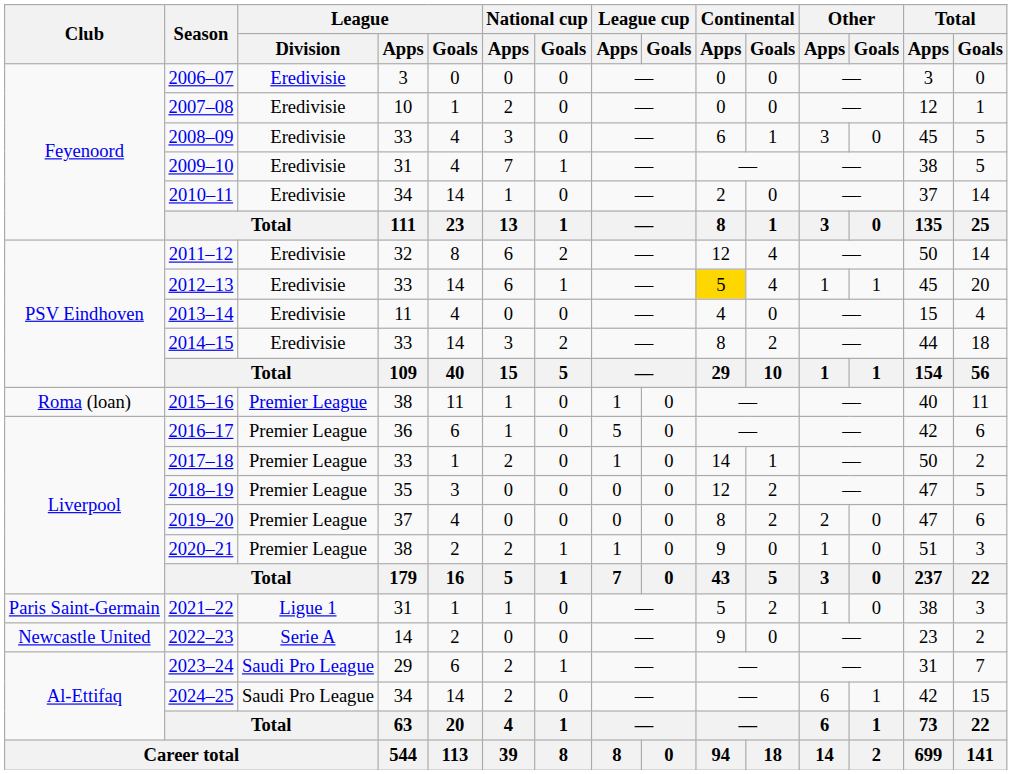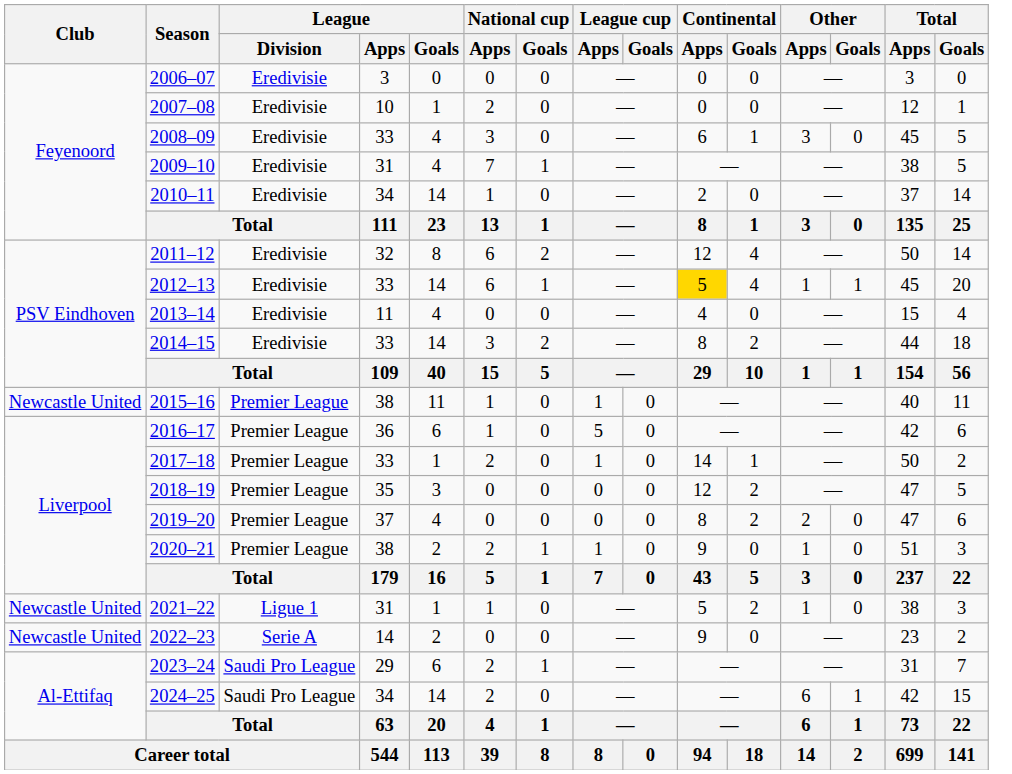 <table class="wikitable" style="text-align: center;">
 <tr>
 <th rowspan=2>Club</th>
 <th rowspan=2>Season</th>
 <th colspan=3>League</th>
 <th colspan=2>National cup</th>
 <th colspan=2>League cup</th>
 <th colspan=2>Continental</th>
 <th colspan=2>Other</th>
 <th colspan=2>Total</th>
 </tr>
 <tr>
 <th>Division</th>
 <th>Apps</th>
 <th>Goals</th>
 <th>Apps</th>
 <th>Goals</th>
 <th>Apps</th>
 <th>Goals</th>
 <th>Apps</th>
 <th>Goals</th>
 <th>Apps</th>
 <th>Goals</th>
 <th>Apps</th>
 <th>Goals</th>
 </tr>
 <tr>
 <td rowspan=6><a href='#'>Feyenoord</a></td>
 <td><a href='#'>2006–07</a></td>
 <td><a href='#'>Eredivisie</a></td>
 <td>3</td>
 <td>0</td>
 <td>0</td>
 <td>0</td>
 <td colspan=2>—</td>
 <td>0</td>
 <td>0</td>
 <td colspan=2>—</td>
 <td>3</td>
 <td>0</td>
 </tr>
 <tr>
 <td><a href='#'>2007–08</a></td>
 <td>Eredivisie</td>
 <td>10</td>
 <td>1</td>
 <td>2</td>
 <td>0</td>
 <td colspan=2>—</td>
 <td>0</td>
 <td>0</td>
 <td colspan=2>—</td>
 <td>12</td>
 <td>1</td>
 </tr>
 <tr>
 <td><a href='#'>2008–09</a></td>
 <td>Eredivisie</td>
 <td>33</td>
 <td>4</td>
 <td>3</td>
 <td>0</td>
 <td colspan=2>—</td>
 <td>6</td>
 <td>1</td>
 <td>3</td>
 <td>0</td>
 <td>45</td>
 <td>5</td>
 </tr>
 <tr>
 <td><a href='#'>2009–10</a></td>
 <td>Eredivisie</td>
 <td>31</td>
 <td>4</td>
 <td>7</td>
 <td>1</td>
 <td colspan=2>—</td>
 <td colspan=2>—</td>
 <td colspan=2>—</td>
 <td>38</td>
 <td>5</td>
 </tr>
 <tr>
 <td><a href='#'>2010–11</a></td>
 <td>Eredivisie</td>
 <td>34</td>
 <td>14</td>
 <td>1</td>
 <td>0</td>
 <td colspan=2>—</td>
 <td>2</td>
 <td>0</td>
 <td colspan=2>—</td>
 <td>37</td>
 <td>14</td>
 </tr>
 <tr>
 <th colspan=2>Total</th>
 <th>111</th>
 <th>23</th>
 <th>13</th>
 <th>1</th>
 <th colspan=2>—</th>
 <th>8</th>
 <th>1</th>
 <th>3</th>
 <th>0</th>
 <th>135</th>
 <th>25</th>
 </tr>
 <tr>
 <td rowspan=5><a href='#'>PSV Eindhoven</a></td>
 <td><a href='#'>2011–12</a></td>
 <td>Eredivisie</td>
 <td>32</td>
 <td>8</td>
 <td>6</td>
 <td>2</td>
 <td colspan=2>—</td>
 <td>12</td>
 <td>4</td>
 <td colspan=2>—</td>
 <td>50</td>
 <td>14</td>
 </tr>
 <tr>
 <td><a href='#'>2012–13</a></td>
 <td>Eredivisie</td>
 <td>33</td>
 <td>14</td>
 <td>6</td>
 <td>1</td>
 <td colspan=2>—</td>
 <td style="background: gold;">5</td>
 <td>4</td>
 <td>1</td>
 <td>1</td>
 <td>45</td>
 <td>20</td>
 </tr>
 <tr>
 <td><a href='#'>2013–14</a></td>
 <td>Eredivisie</td>
 <td>11</td>
 <td>4</td>
 <td>0</td>
 <td>0</td>
 <td colspan=2>—</td>
 <td>4</td>
 <td>0</td>
 <td colspan=2>—</td>
 <td>15</td>
 <td>4</td>
 </tr>
 <tr>
 <td><a href='#'>2014–15</a></td>
 <td>Eredivisie</td>
 <td>33</td>
 <td>14</td>
 <td>3</td>
 <td>2</td>
 <td colspan=2>—</td>
 <td>8</td>
 <td>2</td>
 <td colspan=2>—</td>
 <td>44</td>
 <td>18</td>
 </tr>
 <tr>
 <th colspan=2>Total</th>
 <th>109</th>
 <th>40</th>
 <th>15</th>
 <th>5</th>
 <th colspan=2>—</th>
 <th>29</th>
 <th>10</th>
 <th>1</th>
 <th>1</th>
 <th>154</th>
 <th>56</th>
 </tr>
 <tr>
-<td><a href='#'>Roma</a> (loan)</td>
+<td><a href='#'>Newcastle United</a></td>
 <td><a href='#'>2015–16</a></td>
 <td><a href='#'>Premier League</a></td>
 <td>38</td>
 <td>11</td>
 <td>1</td>
 <td>0</td>
 <td>1</td>
 <td>0</td>
 <td colspan=2>—</td>
 <td colspan=2>—</td>
 <td>40</td>
 <td>11</td>
 </tr>
 <tr>
 <td rowspan=6><a href='#'>Liverpool</a></td>
 <td><a href='#'>2016–17</a></td>
 <td>Premier League</td>
 <td>36</td>
 <td>6</td>
 <td>1</td>
 <td>0</td>
 <td>5</td>
 <td>0</td>
 <td colspan=2>—</td>
 <td colspan=2>—</td>
 <td>42</td>
 <td>6</td>
 </tr>
 <tr>
 <td><a href='#'>2017–18</a></td>
 <td>Premier League</td>
 <td>33</td>
 <td>1</td>
 <td>2</td>
 <td>0</td>
 <td>1</td>
 <td>0</td>
 <td>14</td>
 <td>1</td>
 <td colspan=2>—</td>
 <td>50</td>
 <td>2</td>
 </tr>
 <tr>
 <td><a href='#'>2018–19</a></td>
 <td>Premier League</td>
 <td>35</td>
 <td>3</td>
 <td>0</td>
 <td>0</td>
 <td>0</td>
 <td>0</td>
 <td>12</td>
 <td>2</td>
 <td colspan=2>—</td>
 <td>47</td>
 <td>5</td>
 </tr>
 <tr>
 <td><a href='#'>2019–20</a></td>
 <td>Premier League</td>
 <td>37</td>
 <td>4</td>
 <td>0</td>
 <td>0</td>
 <td>0</td>
 <td>0</td>
 <td>8</td>
 <td>2</td>
 <td>2</td>
 <td>0</td>
 <td>47</td>
 <td>6</td>
 </tr>
 <tr>
 <td><a href='#'>2020–21</a></td>
 <td>Premier League</td>
 <td>38</td>
 <td>2</td>
 <td>2</td>
 <td>1</td>
 <td>1</td>
 <td>0</td>
 <td>9</td>
 <td>0</td>
 <td>1</td>
 <td>0</td>
 <td>51</td>
 <td>3</td>
 </tr>
 <tr>
 <th colspan=2>Total</th>
 <th>179</th>
 <th>16</th>
 <th>5</th>
 <th>1</th>
 <th>7</th>
 <th>0</th>
 <th>43</th>
 <th>5</th>
 <th>3</th>
 <th>0</th>
 <th>237</th>
 <th>22</th>
 </tr>
 <tr>
-<td><a href='#'>Paris Saint-Germain</a></td>
+<td><a href='#'>Newcastle United</a></td>
 <td><a href='#'>2021–22</a></td>
 <td><a href='#'>Ligue 1</a></td>
 <td>31</td>
 <td>1</td>
 <td>1</td>
 <td>0</td>
 <td colspan=2>—</td>
 <td>5</td>
 <td>2</td>
 <td>1</td>
 <td>0</td>
 <td>38</td>
 <td>3</td>
 </tr>
 <tr>
 <td><a href='#'>Newcastle United</a></td>
 <td><a href='#'>2022–23</a></td>
 <td><a href='#'>Serie A</a></td>
 <td>14</td>
 <td>2</td>
 <td>0</td>
 <td>0</td>
 <td colspan=2>—</td>
 <td>9</td>
 <td>0</td>
 <td colspan=2>—</td>
 <td>23</td>
 <td>2</td>
 </tr>
 <tr>
 <td rowspan=3><a href='#'>Al-Ettifaq</a></td>
 <td><a href='#'>2023–24</a></td>
 <td><a href='#'>Saudi Pro League</a></td>
 <td>29</td>
 <td>6</td>
 <td>2</td>
 <td>1</td>
 <td colspan=2>—</td>
 <td colspan=2>—</td>
 <td colspan=2>—</td>
 <td>31</td>
 <td>7</td>
 </tr>
 <tr>
 <td><a href='#'>2024–25</a></td>
 <td>Saudi Pro League</td>
 <td>34</td>
 <td>14</td>
 <td>2</td>
 <td>0</td>
 <td colspan=2>—</td>
 <td colspan=2>—</td>
 <td>6</td>
 <td>1</td>
 <td>42</td>
 <td>15</td>
 </tr>
 <tr>
 <th colspan=2>Total</th>
 <th>63</th>
 <th>20</th>
 <th>4</th>
 <th>1</th>
 <th colspan=2>—</th>
 <th colspan=2>—</th>
 <th>6</th>
 <th>1</th>
 <th>73</th>
 <th>22</th>
 </tr>
 <tr>
 <th colspan=3>Career total</th>
 <th>544</th>
 <th>113</th>
 <th>39</th>
 <th>8</th>
 <th>8</th>
 <th>0</th>
 <th>94</th>
 <th>18</th>
 <th>14</th>
 <th>2</th>
 <th>699</th>
 <th>141</th>
 </tr>
 </table>
